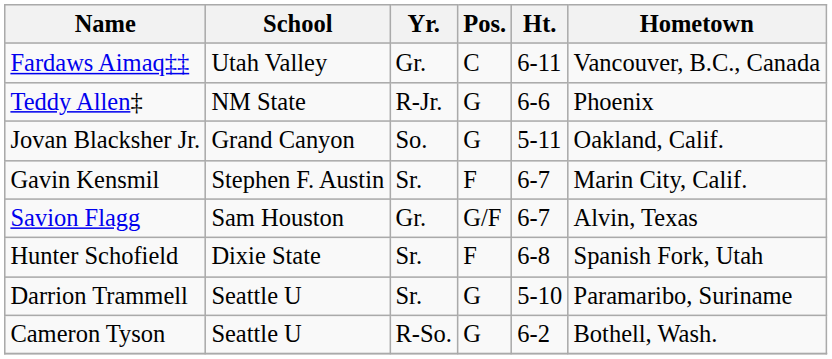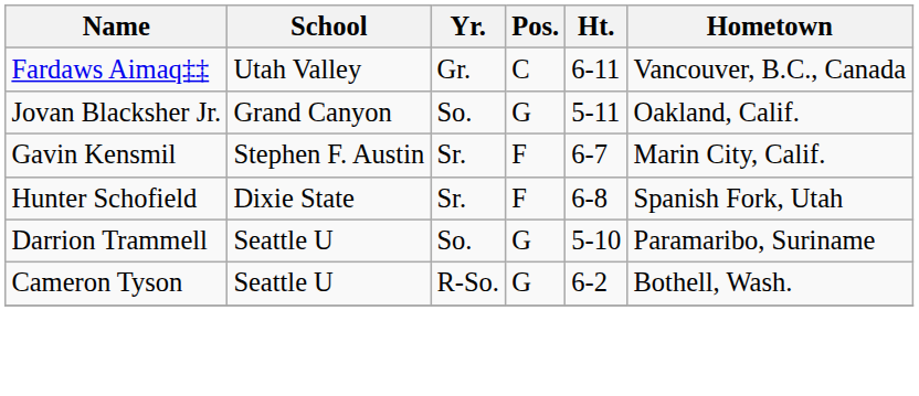 <table class="wikitable">
 <tr>
 <th>Name</th>
 <th>School</th>
 <th>Yr.</th>
 <th>Pos.</th>
 <th>Ht.</th>
 <th>Hometown</th>
 </tr>
 <tr>
 <td><a href='#'>Fardaws Aimaq‡‡</a></td>
 <td>Utah Valley</td>
 <td>Gr.</td>
 <td>C</td>
 <td>6-11</td>
 <td>Vancouver, B.C., Canada</td>
 </tr>
 <tr>
-<td><a href='#'>Teddy Allen</a>‡</td>
-<td>NM State</td>
-<td>R-Jr.</td>
-<td>G</td>
-<td>6-6</td>
-<td>Phoenix</td>
-</tr>
-<tr>
 <td>Jovan Blacksher Jr.</td>
 <td>Grand Canyon</td>
 <td>So.</td>
 <td>G</td>
 <td>5-11</td>
 <td>Oakland, Calif.</td>
 </tr>
 <tr>
 <td>Gavin Kensmil</td>
 <td>Stephen F. Austin</td>
 <td>Sr.</td>
 <td>F</td>
 <td>6-7</td>
 <td>Marin City, Calif.</td>
 </tr>
 <tr>
-<td><a href='#'>Savion Flagg</a></td>
-<td>Sam Houston</td>
-<td>Gr.</td>
-<td>G/F</td>
-<td>6-7</td>
-<td>Alvin, Texas</td>
-</tr>
-<tr>
 <td>Hunter Schofield</td>
 <td>Dixie State</td>
 <td>Sr.</td>
 <td>F</td>
 <td>6-8</td>
 <td>Spanish Fork, Utah</td>
 </tr>
 <tr>
 <td>Darrion Trammell</td>
 <td>Seattle U</td>
-<td>Sr.</td>
+<td>So.</td>
 <td>G</td>
 <td>5-10</td>
 <td>Paramaribo, Suriname</td>
 </tr>
 <tr>
 <td>Cameron Tyson</td>
 <td>Seattle U</td>
 <td>R-So.</td>
 <td>G</td>
 <td>6-2</td>
 <td>Bothell, Wash.</td>
 </tr>
 <tr>
 </tr>
 </table>
